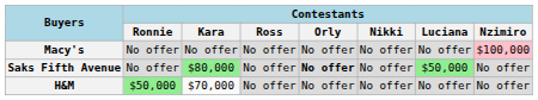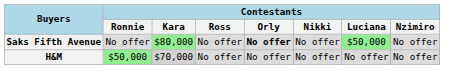 <table class="wikitable" style="text-align:center">
 <tr style="background:lightblue;">
 <td rowspan="2"><strong>Buyers</strong></td>
 <td colspan="7"><strong>Contestants</strong></td>
 </tr>
 <tr>
 <th>Ronnie</th>
 <th>Kara</th>
 <th>Ross</th>
 <th>Orly</th>
 <th>Nikki</th>
 <th>Luciana</th>
 <th>Nzimiro</th>
 </tr>
 <tr>
-<th>Macy's</th>
-<td bgcolor=#DCDCDC>No offer</td>
-<td bgcolor=#DCDCDC>No offer</td>
-<td bgcolor=#DCDCDC>No offer</td>
-<td bgcolor=#DCDCDC>No offer</td>
-<td bgcolor=#DCDCDC>No offer</td>
-<td bgcolor=#DCDCDC>No offer</td>
-<td style="background:pink;">$100,000</td>
-</tr>
-<tr>
 <th>Saks Fifth Avenue</th>
 <td bgcolor=#DCDCDC>No offer</td>
 <td style="background:lightgreen;">$80,000</td>
 <td bgcolor=#DCDCDC>No offer</td>
 <td bgcolor=#DCDCDC><strong>No offer</strong></td>
 <td bgcolor=#DCDCDC>No offer</td>
 <td style="background:lightgreen;">$50,000</td>
 <td bgcolor=#DCDCDC>No offer</td>
 </tr>
 <tr>
 <th>H&M</th>
 <td style="background:lightgreen;">$50,000</td>
-<td>$70,000</td>
+<td style="background: lightgrey;">$70,000</td>
 <td bgcolor=#DCDCDC>No offer</td>
 <td bgcolor=#DCDCDC>No offer</td>
 <td bgcolor=#DCDCDC>No offer</td>
 <td bgcolor=#DCDCDC>No offer</td>
 <td bgcolor=#DCDCDC>No offer</td>
 </tr>
 </table>
